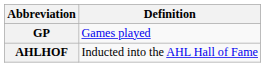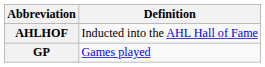 <table class="wikitable">
 <tr>
 <th scope="col">Abbreviation</th>
 <th scope="col">Definition</th>
 </tr>
 <tr>
+<th scope="col">AHLHOF</th>
+<td>Inducted into the <a href='#'>AHL Hall of Fame</a></td>
+</tr>
+<tr>
 <th scope="row">GP</th>
 <td><a href='#'>Games played</a></td>
 </tr>
-<tr>
-<th scope="col">AHLHOF</th>
-<td>Inducted into the <a href='#'>AHL Hall of Fame</a></td>
-</tr>
 </table>
